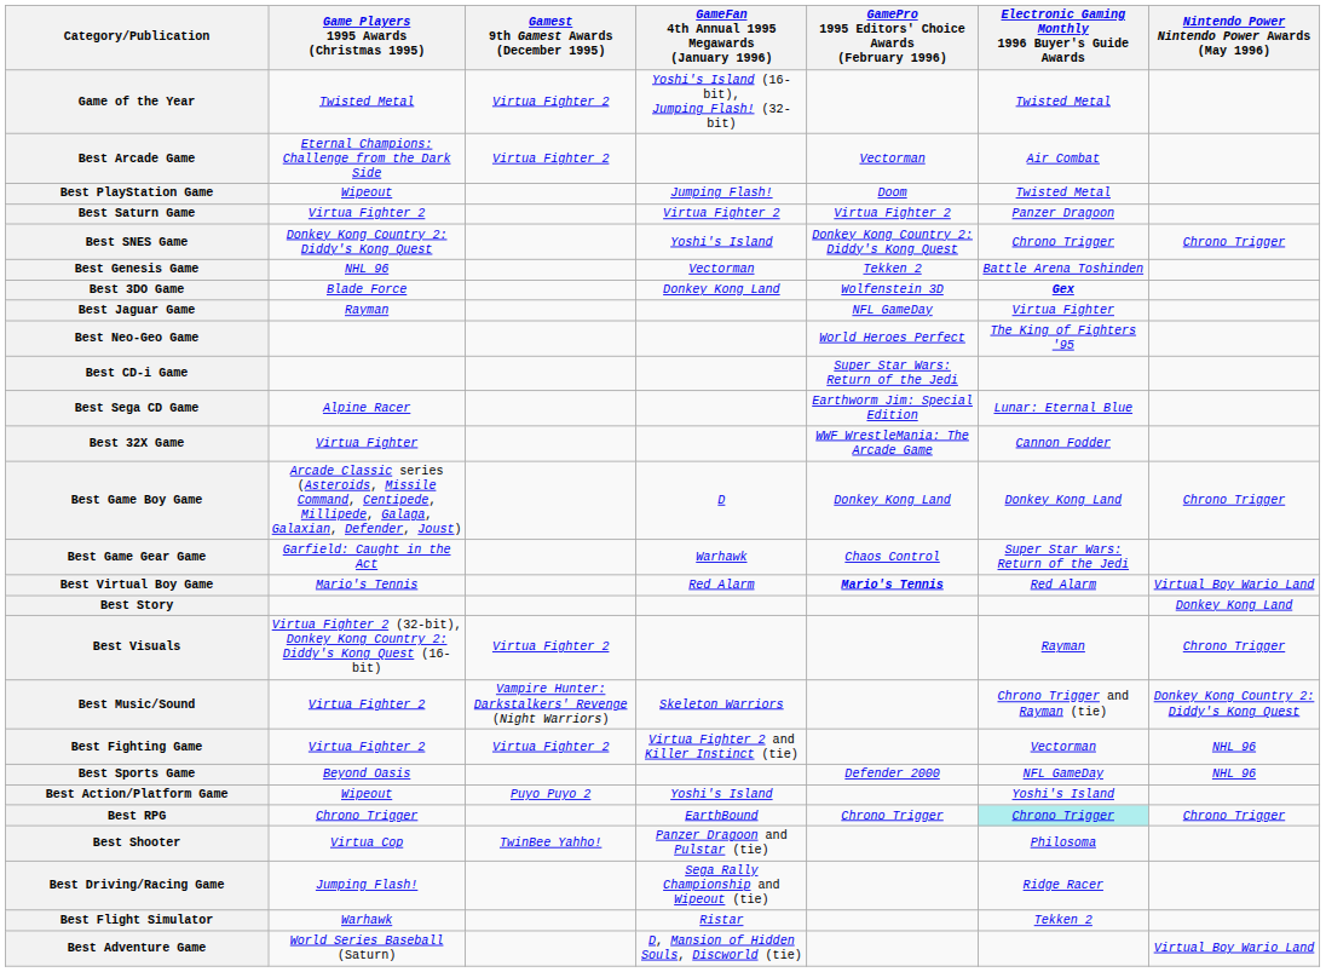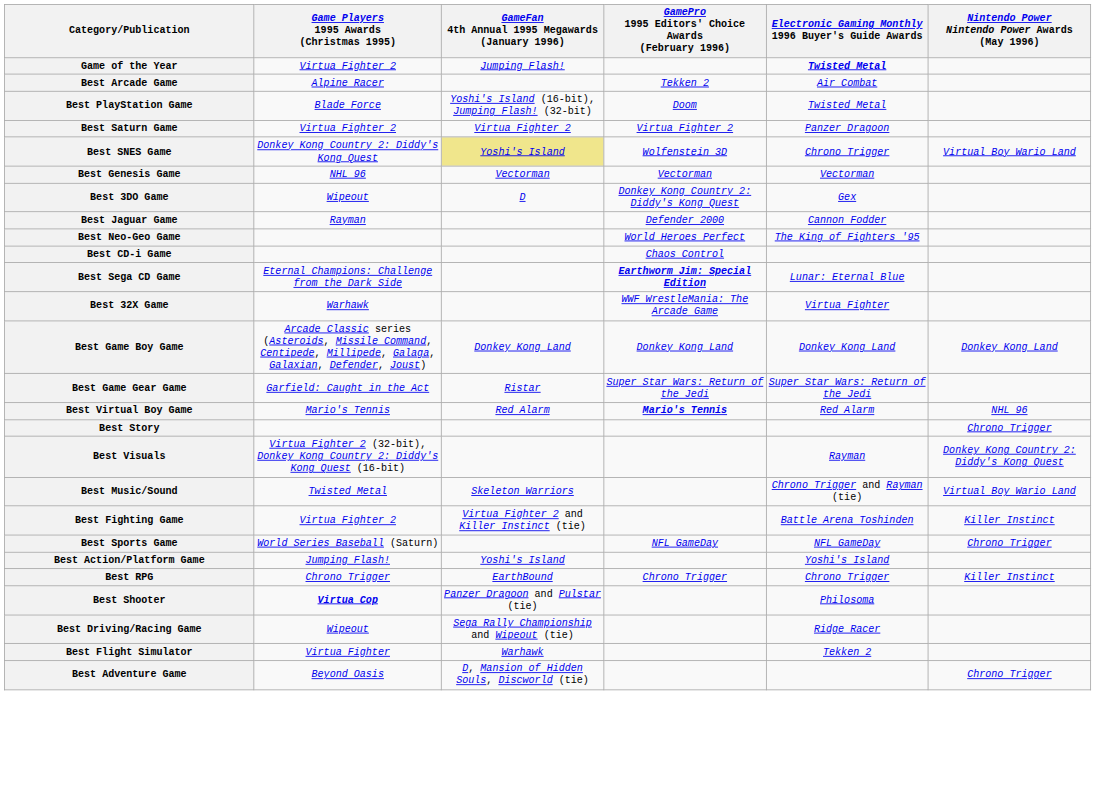 <table class="wikitable" style="border:none; margin:0; width:100%; font-size: 90%; text-align:center;">
 <tr>
 <th style="width:20%">Category/Publication</th>
 <th style="width:15%"><em><a href='#'>Game Players</a></em><br> 1995 Awards <br> (Christmas 1995)</th>
-<th style="width:13%"><em><a href='#'>Gamest</a></em> <br> 9th <em>Gamest</em> Awards <br> (December 1995)</th>
 <th style="width:13%"><em><a href='#'>GameFan</a></em><br> 4th Annual 1995 Megawards <br> (January 1996)</th>
 <th style="width:13%"><em><a href='#'>GamePro</a></em><br>1995 Editors' Choice Awards <br> (February 1996)</th>
 <th style="width:13%"><em><a href='#'>Electronic Gaming Monthly</a></em><br>1996 Buyer's Guide Awards</th>
 <th style="width:13%"><em><a href='#'>Nintendo Power</a></em> <br> <em>Nintendo Power</em> Awards <br> (May 1996)</th>
 </tr>
 <tr>
 <th>Game of the Year</th>
-<td><em><a href='#'>Twisted Metal</a></em></td>
 <td><em><a href='#'>Virtua Fighter 2</a></em></td>
-<td><em><a href='#'>Yoshi's Island</a></em> (16-bit), <br> <em><a href='#'>Jumping Flash!</a></em> (32-bit)</td>
+<td><em><a href='#'>Jumping Flash!</a></em></td>
 <td></td>
-<td><em><a href='#'>Twisted Metal</a></em></td>
+<td><strong><em><a href='#'>Twisted Metal</a></em></strong></td>
 <td></td>
 </tr>
 <tr>
 <th>Best Arcade Game</th>
-<td><em><a href='#'>Eternal Champions: Challenge from the Dark Side</a></em></td>
-<td><em><a href='#'>Virtua Fighter 2</a></em></td>
+<td><em><a href='#'>Alpine Racer</a></em></td>
 <td></td>
-<td><em><a href='#'>Vectorman</a></em></td>
+<td><em><a href='#'>Tekken 2</a></em></td>
 <td><em><a href='#'>Air Combat</a></em></td>
 <td></td>
 </tr>
 <tr>
 <th>Best PlayStation Game</th>
-<td><em><a href='#'>Wipeout</a></em></td>
-<td></td>
-<td><em><a href='#'>Jumping Flash!</a></em></td>
+<td><em><a href='#'>Blade Force</a></em></td>
+<td><em><a href='#'>Yoshi's Island</a></em> (16-bit), <br> <em><a href='#'>Jumping Flash!</a></em> (32-bit)</td>
 <td><em><a href='#'>Doom</a></em></td>
 <td><em><a href='#'>Twisted Metal</a></em></td>
 <td></td>
 </tr>
 <tr>
 <th>Best Saturn Game</th>
 <td><em><a href='#'>Virtua Fighter 2</a></em></td>
-<td></td>
 <td><em><a href='#'>Virtua Fighter 2</a></em></td>
 <td><em><a href='#'>Virtua Fighter 2</a></em></td>
 <td><em><a href='#'>Panzer Dragoon</a></em></td>
 <td></td>
 </tr>
 <tr>
 <th>Best SNES Game</th>
 <td><em><a href='#'>Donkey Kong Country 2: Diddy's Kong Quest</a></em></td>
-<td></td>
-<td><em><a href='#'>Yoshi's Island</a></em></td>
-<td><em><a href='#'>Donkey Kong Country 2: Diddy's Kong Quest</a></em></td>
+<td style="background: khaki;"><em><a href='#'>Yoshi's Island</a></em></td>
+<td><em><a href='#'>Wolfenstein 3D</a></em></td>
 <td><em><a href='#'>Chrono Trigger</a></em></td>
-<td><em><a href='#'>Chrono Trigger</a></em></td>
+<td><em><a href='#'>Virtual Boy Wario Land</a></em></td>
 </tr>
 <tr>
 <th>Best Genesis Game</th>
 <td><em><a href='#'>NHL 96</a></em></td>
-<td></td>
 <td><em><a href='#'>Vectorman</a></em></td>
-<td><em><a href='#'>Tekken 2</a></em></td>
-<td><em><a href='#'>Battle Arena Toshinden</a></em></td>
+<td><em><a href='#'>Vectorman</a></em></td>
+<td><em><a href='#'>Vectorman</a></em></td>
 <td></td>
 </tr>
 <tr>
 <th>Best 3DO Game</th>
-<td><em><a href='#'>Blade Force</a></em></td>
-<td></td>
-<td><em><a href='#'>Donkey Kong Land</a></em></td>
-<td><em><a href='#'>Wolfenstein 3D</a></em></td>
-<td><strong><em><a href='#'>Gex</a></em></strong></td>
+<td><em><a href='#'>Wipeout</a></em></td>
+<td><em><a href='#'>D</a></em></td>
+<td><em><a href='#'>Donkey Kong Country 2: Diddy's Kong Quest</a></em></td>
+<td><em><a href='#'>Gex</a></em></td>
 <td></td>
 </tr>
 <tr>
 <th>Best Jaguar Game</th>
 <td><em><a href='#'>Rayman</a></em></td>
 <td></td>
-<td></td>
-<td><em><a href='#'>NFL GameDay</a></em></td>
-<td><em><a href='#'>Virtua Fighter</a></em></td>
+<td><em><a href='#'>Defender 2000</a></em></td>
+<td><em><a href='#'>Cannon Fodder</a></em></td>
 <td></td>
 </tr>
 <tr>
 <th>Best Neo-Geo Game</th>
-<td></td>
 <td></td>
 <td></td>
 <td><em><a href='#'>World Heroes Perfect</a></em></td>
 <td><em><a href='#'>The King of Fighters '95</a></em></td>
 <td></td>
 </tr>
 <tr>
 <th>Best CD-i Game</th>
 <td></td>
 <td></td>
-<td></td>
-<td><em><a href='#'>Super Star Wars: Return of the Jedi</a></em></td>
+<td><em><a href='#'>Chaos Control</a></em></td>
 <td></td>
 <td></td>
 </tr>
 <tr>
 <th>Best Sega CD Game</th>
-<td><em><a href='#'>Alpine Racer</a></em></td>
+<td><em><a href='#'>Eternal Champions: Challenge from the Dark Side</a></em></td>
 <td></td>
-<td></td>
-<td><em><a href='#'>Earthworm Jim: Special Edition</a></em></td>
+<td><strong><em><a href='#'>Earthworm Jim: Special Edition</a></em></strong></td>
 <td><em><a href='#'>Lunar: Eternal Blue</a></em></td>
 <td></td>
 </tr>
 <tr>
 <th>Best 32X Game</th>
-<td><em><a href='#'>Virtua Fighter</a></em></td>
-<td></td>
+<td><em><a href='#'>Warhawk</a></em></td>
 <td></td>
 <td><em><a href='#'>WWF WrestleMania: The Arcade Game</a></em></td>
-<td><em><a href='#'>Cannon Fodder</a></em></td>
+<td><em><a href='#'>Virtua Fighter</a></em></td>
 <td></td>
 </tr>
 <tr>
 <th>Best Game Boy Game</th>
 <td><em><a href='#'>Arcade Classic</a></em> series (<em><a href='#'>Asteroids</a></em>, <em><a href='#'>Missile Command</a></em>, <em><a href='#'>Centipede</a></em>, <em><a href='#'>Millipede</a></em>, <em><a href='#'>Galaga</a></em>, <em><a href='#'>Galaxian</a></em>, <em><a href='#'>Defender</a></em>, <em><a href='#'>Joust</a></em>)</td>
-<td></td>
-<td><em><a href='#'>D</a></em></td>
 <td><em><a href='#'>Donkey Kong Land</a></em></td>
 <td><em><a href='#'>Donkey Kong Land</a></em></td>
-<td><em><a href='#'>Chrono Trigger</a></em></td>
+<td><em><a href='#'>Donkey Kong Land</a></em></td>
+<td><em><a href='#'>Donkey Kong Land</a></em></td>
 </tr>
 <tr>
 <th>Best Game Gear Game</th>
 <td><em><a href='#'>Garfield: Caught in the Act</a></em></td>
-<td></td>
-<td><em><a href='#'>Warhawk</a></em></td>
-<td><em><a href='#'>Chaos Control</a></em></td>
+<td><em><a href='#'>Ristar</a></em></td>
+<td><em><a href='#'>Super Star Wars: Return of the Jedi</a></em></td>
 <td><em><a href='#'>Super Star Wars: Return of the Jedi</a></em></td>
 <td></td>
 </tr>
 <tr>
 <th>Best Virtual Boy Game</th>
 <td><em><a href='#'>Mario's Tennis</a></em></td>
-<td></td>
 <td><em><a href='#'>Red Alarm</a></em></td>
 <td><strong><em><a href='#'>Mario's Tennis</a></em></strong></td>
 <td><em><a href='#'>Red Alarm</a></em></td>
-<td><em><a href='#'>Virtual Boy Wario Land</a></em></td>
+<td><em><a href='#'>NHL 96</a></em></td>
 </tr>
 <tr>
 <th>Best Story</th>
 <td></td>
 <td></td>
 <td></td>
 <td></td>
-<td></td>
-<td><em><a href='#'>Donkey Kong Land</a></em></td>
+<td><em><a href='#'>Chrono Trigger</a></em></td>
 </tr>
 <tr>
 <th>Best Visuals</th>
 <td><em><a href='#'>Virtua Fighter 2</a></em> (32-bit), <br> <em><a href='#'>Donkey Kong Country 2: Diddy's Kong Quest</a></em> (16-bit)</td>
-<td><em><a href='#'>Virtua Fighter 2</a></em></td>
 <td></td>
 <td></td>
 <td><em><a href='#'>Rayman</a></em></td>
-<td><em><a href='#'>Chrono Trigger</a></em></td>
+<td><em><a href='#'>Donkey Kong Country 2: Diddy's Kong Quest</a></em></td>
 </tr>
 <tr>
 <th>Best Music/Sound</th>
-<td><em><a href='#'>Virtua Fighter 2</a></em></td>
-<td><em><a href='#'>Vampire Hunter: Darkstalkers' Revenge</a></em> (<em>Night Warriors</em>)</td>
+<td><em><a href='#'>Twisted Metal</a></em></td>
 <td><em><a href='#'>Skeleton Warriors</a></em></td>
 <td></td>
 <td><em><a href='#'>Chrono Trigger</a></em> and <em><a href='#'>Rayman</a></em> (tie)</td>
-<td><em><a href='#'>Donkey Kong Country 2: Diddy's Kong Quest</a></em></td>
+<td><em><a href='#'>Virtual Boy Wario Land</a></em></td>
 </tr>
 <tr>
 <th>Best Fighting Game</th>
 <td><em><a href='#'>Virtua Fighter 2</a></em></td>
-<td><em><a href='#'>Virtua Fighter 2</a></em></td>
 <td><em><a href='#'>Virtua Fighter 2</a></em> and <em><a href='#'>Killer Instinct</a></em> (tie)</td>
 <td></td>
-<td><em><a href='#'>Vectorman</a></em></td>
-<td><em><a href='#'>NHL 96</a></em></td>
+<td><em><a href='#'>Battle Arena Toshinden</a></em></td>
+<td><em><a href='#'>Killer Instinct</a></em></td>
 </tr>
 <tr>
 <th>Best Sports Game</th>
-<td><em><a href='#'>Beyond Oasis</a></em></td>
+<td><em><a href='#'>World Series Baseball</a></em> (Saturn)</td>
 <td></td>
-<td></td>
-<td><em><a href='#'>Defender 2000</a></em></td>
 <td><em><a href='#'>NFL GameDay</a></em></td>
-<td><em><a href='#'>NHL 96</a></em></td>
+<td><em><a href='#'>NFL GameDay</a></em></td>
+<td><em><a href='#'>Chrono Trigger</a></em></td>
 </tr>
 <tr>
 <th>Best Action/Platform Game</th>
-<td><em><a href='#'>Wipeout</a></em></td>
-<td><em><a href='#'>Puyo Puyo 2</a></em></td>
+<td><em><a href='#'>Jumping Flash!</a></em></td>
 <td><em><a href='#'>Yoshi's Island</a></em></td>
 <td></td>
 <td><em><a href='#'>Yoshi's Island</a></em></td>
 <td></td>
 </tr>
 <tr>
 <th>Best RPG</th>
 <td><em><a href='#'>Chrono Trigger</a></em></td>
-<td></td>
 <td><em><a href='#'>EarthBound</a></em></td>
 <td><em><a href='#'>Chrono Trigger</a></em></td>
-<td style="background: paleturquoise;"><em><a href='#'>Chrono Trigger</a></em></td>
 <td><em><a href='#'>Chrono Trigger</a></em></td>
+<td><em><a href='#'>Killer Instinct</a></em></td>
 </tr>
 <tr>
 <th>Best Shooter</th>
-<td><em><a href='#'>Virtua Cop</a></em></td>
-<td><em><a href='#'>TwinBee Yahho!</a></em></td>
+<td><strong><em><a href='#'>Virtua Cop</a></em></strong></td>
 <td><em><a href='#'>Panzer Dragoon</a></em> and <em><a href='#'>Pulstar</a></em> (tie)</td>
 <td></td>
 <td><em><a href='#'>Philosoma</a></em></td>
 <td></td>
 </tr>
 <tr>
 <th>Best Driving/Racing Game</th>
-<td><em><a href='#'>Jumping Flash!</a></em></td>
-<td></td>
+<td><em><a href='#'>Wipeout</a></em></td>
 <td><em><a href='#'>Sega Rally Championship</a></em> and <em><a href='#'>Wipeout</a></em> (tie)</td>
 <td></td>
 <td><em><a href='#'>Ridge Racer</a></em></td>
 <td></td>
 </tr>
 <tr>
 <th>Best Flight Simulator</th>
+<td><em><a href='#'>Virtua Fighter</a></em></td>
 <td><em><a href='#'>Warhawk</a></em></td>
-<td></td>
-<td><em><a href='#'>Ristar</a></em></td>
 <td></td>
 <td><em><a href='#'>Tekken 2</a></em></td>
 <td></td>
 </tr>
 <tr>
 <th>Best Adventure Game</th>
-<td><em><a href='#'>World Series Baseball</a></em> (Saturn)</td>
-<td></td>
+<td><em><a href='#'>Beyond Oasis</a></em></td>
 <td><em><a href='#'>D</a></em>, <em><a href='#'>Mansion of Hidden Souls</a></em>, <em><a href='#'>Discworld</a></em> (tie)</td>
 <td></td>
 <td></td>
-<td><em><a href='#'>Virtual Boy Wario Land</a></em></td>
+<td><em><a href='#'>Chrono Trigger</a></em></td>
 </tr>
 </table>
